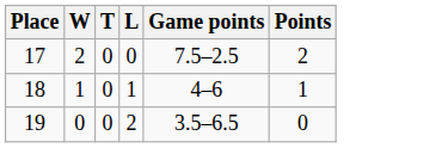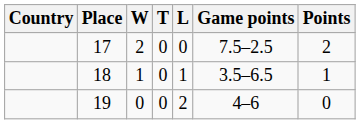 <table class="wikitable sortable" style="text-align:center">
 <tr>
+<th>Country</th>
 <th>Place</th>
 <th>W</th>
 <th>T</th>
 <th>L</th>
 <th>Game points</th>
 <th>Points</th>
 </tr>
 <tr>
+<td align=left></td>
 <td>17</td>
 <td>2</td>
 <td>0</td>
 <td>0</td>
 <td>7.5–2.5</td>
 <td>2</td>
 </tr>
 <tr>
+<td align=left></td>
 <td>18</td>
 <td>1</td>
 <td>0</td>
 <td>1</td>
-<td>4–6</td>
+<td>3.5–6.5</td>
 <td>1</td>
 </tr>
 <tr>
+<td align=left></td>
 <td>19</td>
 <td>0</td>
 <td>0</td>
 <td>2</td>
-<td>3.5–6.5</td>
+<td>4–6</td>
 <td>0</td>
 </tr>
 </table>
